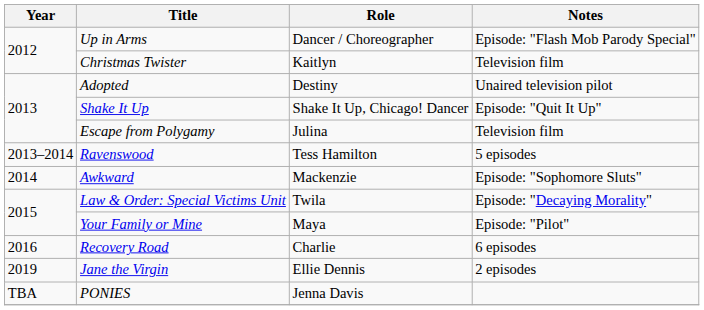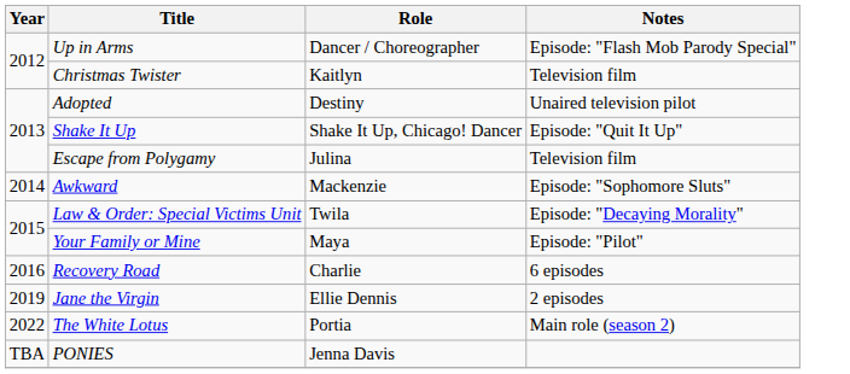 <table class="wikitable sortable">
 <tr>
 <th scope="col">Year</th>
 <th scope="col">Title</th>
 <th scope="col">Role</th>
 <th scope="col" class="unsortable">Notes</th>
 </tr>
 <tr>
 <td rowspan="2">2012</td>
 <td><em>Up in Arms</em></td>
 <td>Dancer / Choreographer</td>
 <td>Episode: "Flash Mob Parody Special"</td>
 </tr>
 <tr>
 <td><em>Christmas Twister</em></td>
 <td>Kaitlyn</td>
 <td>Television film</td>
 </tr>
 <tr>
 <td rowspan="3">2013</td>
 <td><em>Adopted</em></td>
 <td>Destiny</td>
 <td>Unaired television pilot</td>
 </tr>
 <tr>
 <td><em><a href='#'>Shake It Up</a></em></td>
 <td>Shake It Up, Chicago! Dancer</td>
 <td>Episode: "Quit It Up"</td>
 </tr>
 <tr>
 <td><em>Escape from Polygamy</em></td>
 <td>Julina</td>
 <td>Television film</td>
 </tr>
 <tr>
-<td>2013–2014</td>
-<td><em><a href='#'>Ravenswood</a></em></td>
-<td>Tess Hamilton</td>
-<td>5 episodes</td>
-</tr>
-<tr>
 <td>2014</td>
 <td><em><a href='#'>Awkward</a></em></td>
 <td>Mackenzie</td>
 <td>Episode: "Sophomore Sluts"</td>
 </tr>
 <tr>
 <td rowspan="2">2015</td>
 <td><em><a href='#'>Law & Order: Special Victims Unit</a></em></td>
 <td>Twila</td>
 <td>Episode: "<a href='#'>Decaying Morality</a>"</td>
 </tr>
 <tr>
 <td><em><a href='#'>Your Family or Mine</a></em></td>
 <td>Maya</td>
 <td>Episode: "Pilot"</td>
 </tr>
 <tr>
 <td>2016</td>
 <td><em><a href='#'>Recovery Road</a></em></td>
 <td>Charlie</td>
 <td>6 episodes</td>
 </tr>
 <tr>
 <td>2019</td>
 <td><em><a href='#'>Jane the Virgin</a></em></td>
 <td>Ellie Dennis</td>
 <td>2 episodes</td>
 </tr>
 <tr>
+<td>2022</td>
+<td><em><a href='#'>The White Lotus</a></em></td>
+<td>Portia</td>
+<td>Main role (<a href='#'>season 2</a>)</td>
+</tr>
+<tr>
 <td>TBA</td>
 <td><em>PONIES</em></td>
 <td>Jenna Davis</td>
 <td></td>
 </tr>
 <tr>
 </tr>
 </table>
